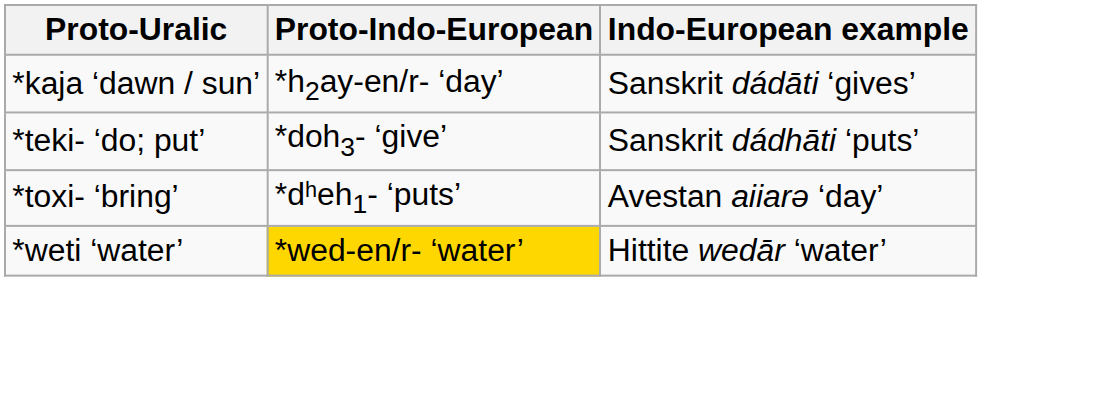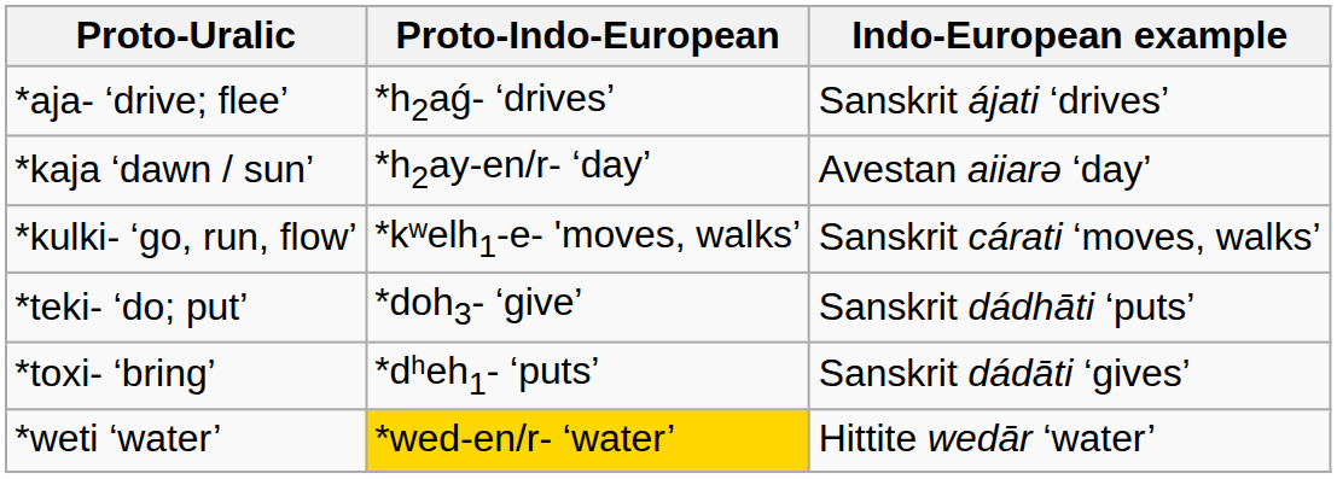 <table class="wikitable">
 <tr>
 <th>Proto-Uralic</th>
 <th>Proto-Indo-European</th>
 <th>Indo-European example</th>
 </tr>
 <tr>
+<td>*aja- ‘drive; flee’</td>
+<td>*h<sub>2</sub>aǵ- ‘drives’</td>
+<td>Sanskrit <em>ájati</em> ‘drives’</td>
+</tr>
+<tr>
 <td>*kaja ‘dawn / sun’</td>
 <td>*h<sub>2</sub>ay-en/r- ‘day’</td>
-<td>Sanskrit <em>dádāti</em> ‘gives’</td>
+<td>Avestan <em>aiiarǝ</em> ‘day’</td>
+</tr>
+<tr>
+<td>*kulki- ‘go, run, flow’</td>
+<td>*kʷelh<sub>1</sub>-e- 'moves, walks’</td>
+<td>Sanskrit <em>cárati</em> ‘moves, walks’</td>
 </tr>
 <tr>
 <td>*teki- ‘do; put’</td>
 <td>*doh<sub>3</sub>- ‘give’</td>
 <td>Sanskrit <em>dádhāti</em> ‘puts’</td>
 </tr>
 <tr>
 <td>*toxi- ‘bring’</td>
 <td>*dʰeh<sub>1</sub>- ‘puts’</td>
-<td>Avestan <em>aiiarǝ</em> ‘day’</td>
+<td>Sanskrit <em>dádāti</em> ‘gives’</td>
 </tr>
 <tr>
 <td>*weti ‘water’</td>
 <td style="background: gold;">*wed-en/r- ‘water’</td>
 <td>Hittite <em>wedār</em> ‘water’</td>
 </tr>
 </table>
